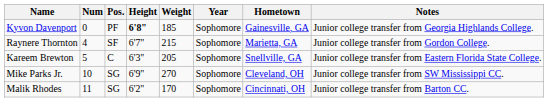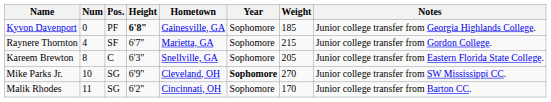 <table class="wikitable sortable" border="1">
 <tr>
 <th>Name</th>
 <th>Num</th>
 <th>Pos.</th>
 <th>Height</th>
+<th>Hometown</th>
+<th>Year</th>
 <th>Weight</th>
-<th>Year</th>
-<th>Hometown</th>
 <th class="unsortable">Notes</th>
 </tr>
 <tr>
 <td><a href='#'>Kyvon Davenport</a></td>
 <td>0</td>
 <td>PF</td>
 <td><strong>6'8"</strong></td>
+<td><a href='#'>Gainesville, GA</a></td>
+<td>Sophomore</td>
 <td>185</td>
-<td>Sophomore</td>
-<td><a href='#'>Gainesville, GA</a></td>
 <td>Junior college transfer from <a href='#'>Georgia Highlands College</a>.</td>
 </tr>
 <tr>
 <td>Raynere Thornton</td>
 <td>4</td>
 <td>SF</td>
 <td>6'7"</td>
+<td><a href='#'>Marietta, GA</a></td>
+<td>Sophomore</td>
 <td>215</td>
-<td>Sophomore</td>
-<td><a href='#'>Marietta, GA</a></td>
 <td>Junior college transfer from <a href='#'>Gordon College</a>.</td>
 </tr>
 <tr>
 <td>Kareem Brewton</td>
-<td>5</td>
+<td>8</td>
 <td>C</td>
 <td>6'3"</td>
+<td><a href='#'>Snellville, GA</a></td>
+<td>Sophomore</td>
 <td>205</td>
-<td>Sophomore</td>
-<td><a href='#'>Snellville, GA</a></td>
 <td>Junior college transfer from <a href='#'>Eastern Florida State College</a>.</td>
 </tr>
 <tr>
 <td>Mike Parks Jr.</td>
 <td>10</td>
 <td>SG</td>
 <td>6'9"</td>
+<td><a href='#'>Cleveland, OH</a></td>
+<td><strong>Sophomore</strong></td>
 <td>270</td>
-<td>Sophomore</td>
-<td><a href='#'>Cleveland, OH</a></td>
 <td>Junior college transfer from <a href='#'>SW Mississippi CC</a>.</td>
 </tr>
 <tr>
 <td>Malik Rhodes</td>
 <td>11</td>
 <td>SG</td>
 <td>6'2"</td>
+<td><a href='#'>Cincinnati, OH</a></td>
+<td>Sophomore</td>
 <td>170</td>
-<td>Sophomore</td>
-<td><a href='#'>Cincinnati, OH</a></td>
 <td>Junior college transfer from <a href='#'>Barton CC</a>.</td>
 </tr>
 </table>
